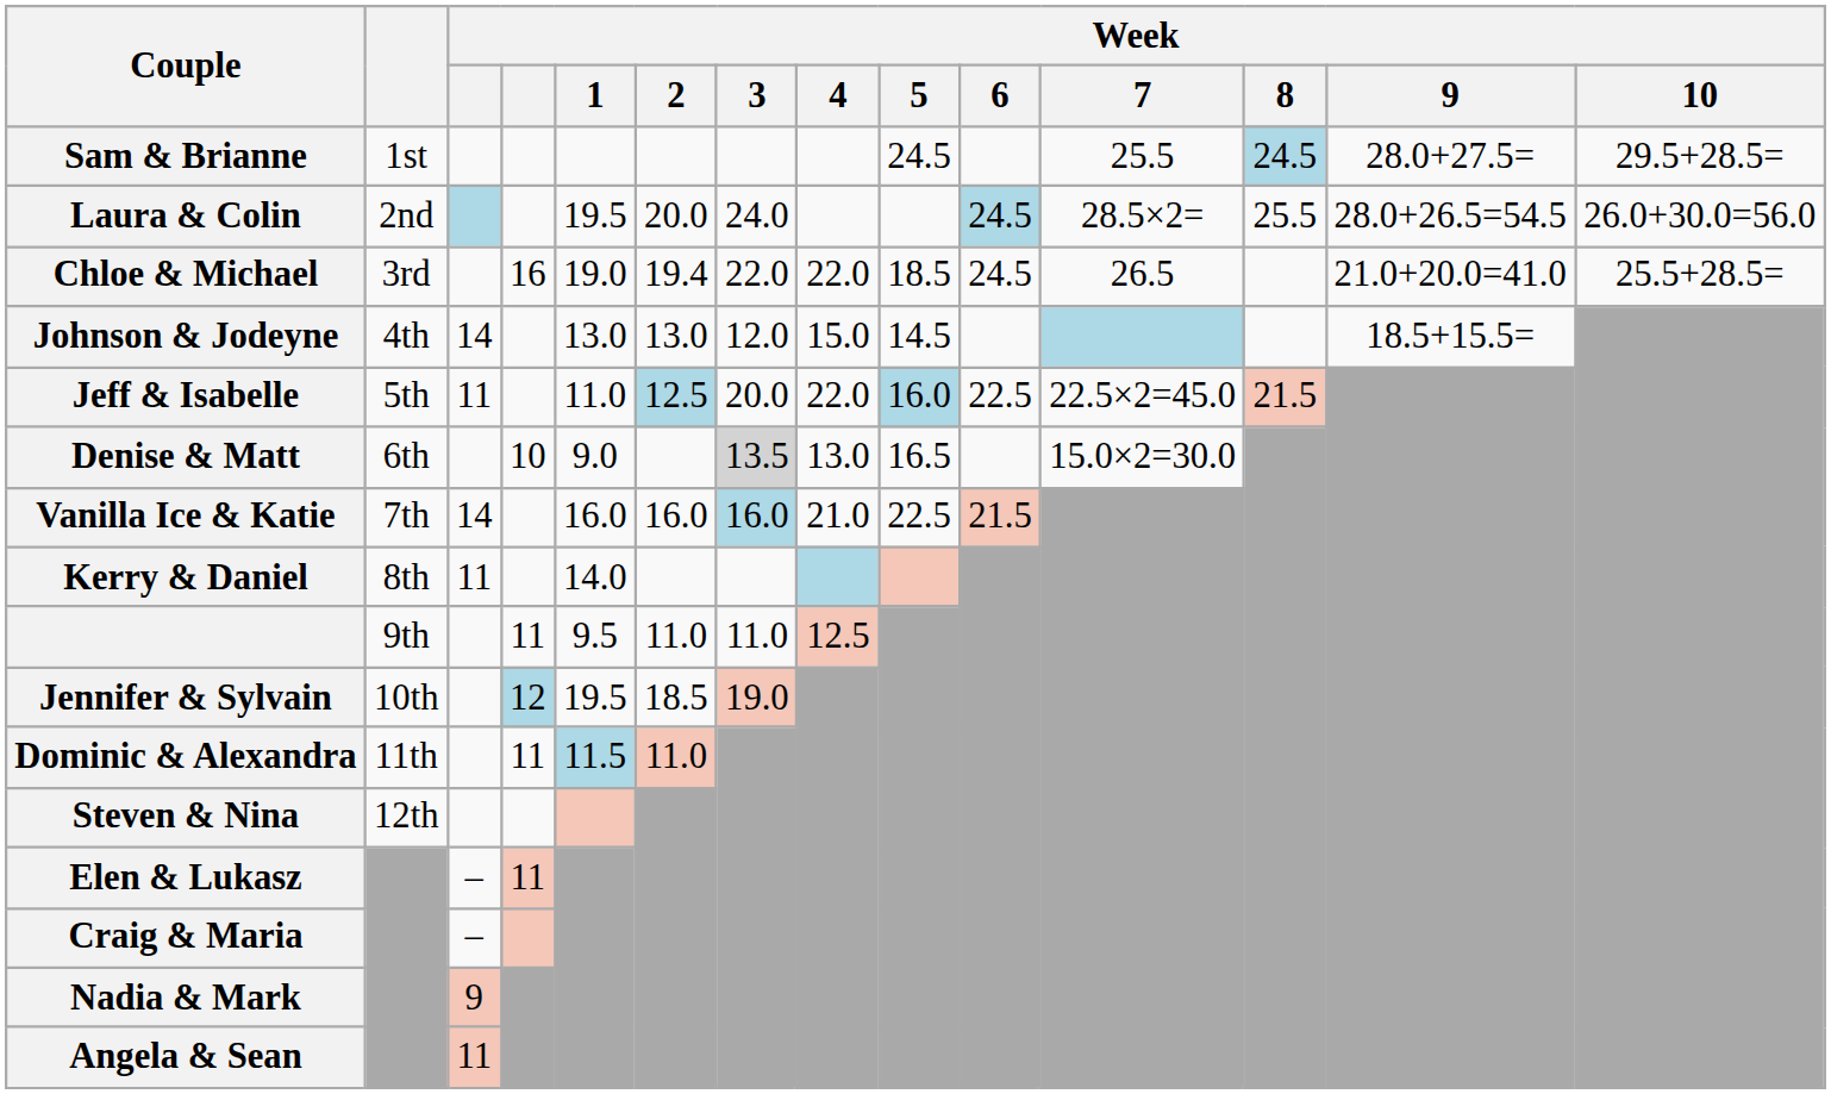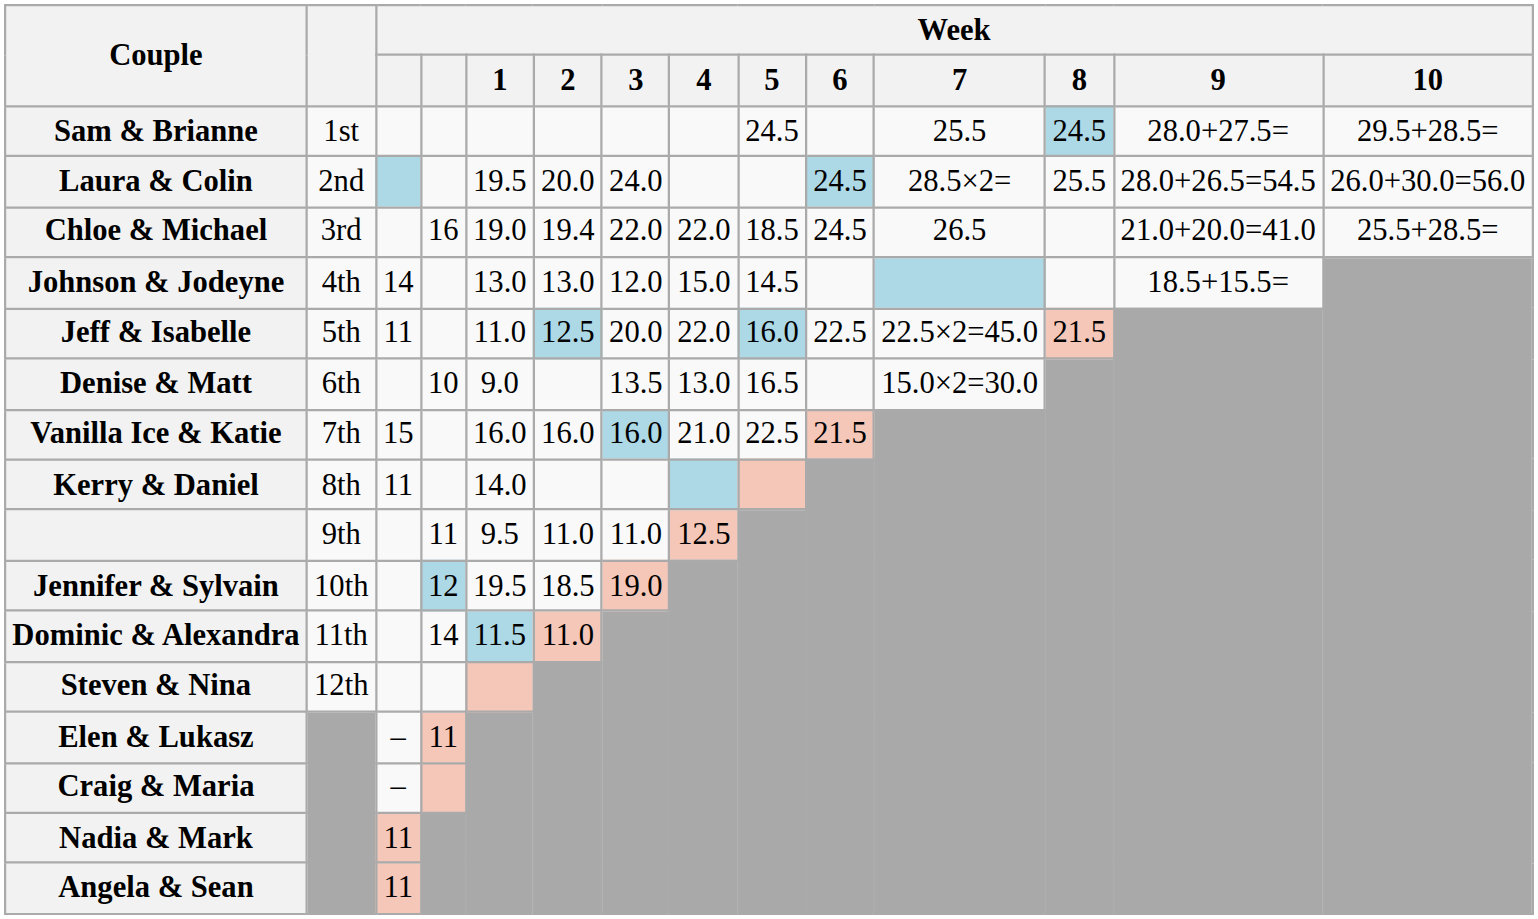 <table class="wikitable sortable" style="text-align:center; font-size:85%"">
 <tr>
 <th scope="col" rowspan=2 style="text-align:center">Couple</th>
 <th scope="col" rowspan=2 style="text-align:center"></th>
 <th colspan="12" style="text-align:center">Week</th>
 </tr>
 <tr>
 <th scope="col"></th>
 <th scope="col"></th>
 <th scope="col">1</th>
 <th scope="col">2</th>
 <th scope="col">3</th>
 <th scope="col">4</th>
 <th scope="col">5</th>
 <th scope="col">6</th>
 <th scope="col">7</th>
 <th scope="col">8</th>
 <th scope="col">9</th>
 <th scope="col">10</th>
 </tr>
 <tr>
 <th scope="row">Sam & Brianne</th>
 <td>1st</td>
 <td></td>
 <td></td>
 <td></td>
 <td></td>
 <td></td>
 <td></td>
 <td>24.5</td>
 <td></td>
 <td>25.5</td>
 <td bgcolor=lightblue>24.5</td>
 <td>28.0+27.5=</td>
 <td>29.5+28.5=</td>
 </tr>
 <tr>
 <th scope="row">Laura & Colin</th>
 <td>2nd</td>
 <td bgcolor=lightblue></td>
 <td></td>
 <td>19.5</td>
 <td>20.0</td>
 <td>24.0</td>
 <td></td>
 <td></td>
 <td bgcolor=lightblue>24.5</td>
 <td>28.5×2=</td>
 <td>25.5</td>
 <td>28.0+26.5=54.5</td>
 <td>26.0+30.0=56.0</td>
 </tr>
 <tr>
 <th scope="row">Chloe & Michael</th>
 <td>3rd</td>
 <td></td>
 <td>16</td>
 <td>19.0</td>
 <td>19.4</td>
 <td>22.0</td>
 <td>22.0</td>
 <td>18.5</td>
 <td>24.5</td>
 <td>26.5</td>
 <td></td>
 <td>21.0+20.0=41.0</td>
 <td>25.5+28.5=</td>
 </tr>
 <tr>
 <th scope="row">Johnson & Jodeyne</th>
 <td>4th</td>
 <td>14</td>
 <td></td>
 <td>13.0</td>
 <td>13.0</td>
 <td>12.0</td>
 <td>15.0</td>
 <td>14.5</td>
 <td></td>
 <td bgcolor=lightblue></td>
 <td></td>
 <td>18.5+15.5=</td>
 <td rowspan="13" style="background:darkgrey;"></td>
 </tr>
 <tr>
 <th scope="row">Jeff & Isabelle</th>
 <td>5th</td>
 <td>11</td>
 <td></td>
 <td>11.0</td>
 <td bgcolor=lightblue>12.5</td>
 <td>20.0</td>
 <td>22.0</td>
 <td bgcolor=lightblue>16.0</td>
 <td>22.5</td>
 <td>22.5×2=45.0</td>
 <td bgcolor="f4c7b8">21.5</td>
 <td rowspan="12" style="background:darkgrey;"></td>
 </tr>
 <tr>
 <th scope="row">Denise & Matt</th>
 <td>6th</td>
 <td></td>
 <td>10</td>
 <td>9.0</td>
 <td></td>
-<td style="background: lightgrey;">13.5</td>
+<td>13.5</td>
 <td>13.0</td>
 <td>16.5</td>
 <td></td>
 <td>15.0×2=30.0</td>
 <td rowspan="11" style="background:darkgrey;"></td>
 </tr>
 <tr>
 <th scope="row">Vanilla Ice & Katie</th>
 <td>7th</td>
-<td>14</td>
+<td>15</td>
 <td></td>
 <td>16.0</td>
 <td>16.0</td>
 <td bgcolor=lightblue>16.0</td>
 <td>21.0</td>
 <td>22.5</td>
 <td bgcolor="f4c7b8">21.5</td>
 <td rowspan="10" style="background:darkgrey;"></td>
 </tr>
 <tr>
 <th scope="row">Kerry & Daniel</th>
 <td>8th</td>
 <td>11</td>
 <td></td>
 <td>14.0</td>
 <td></td>
 <td></td>
 <td bgcolor=lightblue></td>
 <td bgcolor="f4c7b8"></td>
 <td rowspan="9" style="background:darkgrey;"></td>
 </tr>
 <tr>
 <th scope="row"></th>
 <td>9th</td>
 <td></td>
 <td>11</td>
 <td>9.5</td>
 <td>11.0</td>
 <td>11.0</td>
 <td bgcolor="f4c7b8">12.5</td>
 <td rowspan="8" style="background:darkgrey;"></td>
 </tr>
 <tr>
 <th scope="row">Jennifer & Sylvain</th>
 <td>10th</td>
 <td></td>
 <td bgcolor=lightblue>12</td>
 <td>19.5</td>
 <td>18.5</td>
 <td bgcolor="f4c7b8">19.0</td>
 <td rowspan="7" style="background:darkgrey;"></td>
 </tr>
 <tr>
 <th scope="row">Dominic & Alexandra</th>
 <td>11th</td>
 <td></td>
-<td>11</td>
+<td>14</td>
 <td bgcolor=lightblue>11.5</td>
 <td bgcolor="f4c7b8">11.0</td>
 <td rowspan="6" style="background:darkgrey;"></td>
 </tr>
 <tr>
 <th scope="row">Steven & Nina</th>
 <td>12th</td>
 <td></td>
 <td></td>
 <td bgcolor="f4c7b8"></td>
 <td rowspan="5" style="background:darkgrey;"></td>
 </tr>
 <tr>
 <th scope="row">Elen & Lukasz</th>
 <td rowspan="4" bgcolor="darkgray"></td>
 <td>–</td>
 <td bgcolor="f4c7b8">11</td>
 <td rowspan="4" style="background:darkgrey;"></td>
 </tr>
 <tr>
 <th scope="row">Craig & Maria</th>
 <td>–</td>
 <td bgcolor="f4c7b8"></td>
 </tr>
 <tr>
 <th scope="row">Nadia & Mark</th>
-<td bgcolor="f4c7b8">9</td>
+<td bgcolor="f4c7b8">11</td>
 <td rowspan="2" style="background:darkgrey;"></td>
 </tr>
 <tr>
 <th scope="row">Angela & Sean</th>
 <td bgcolor="f4c7b8">11</td>
 </tr>
 </table>
